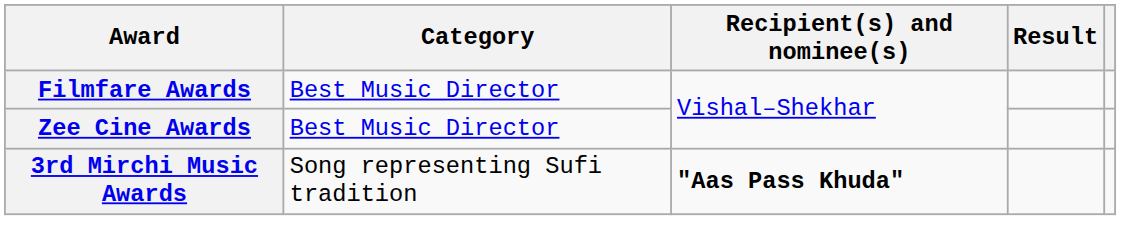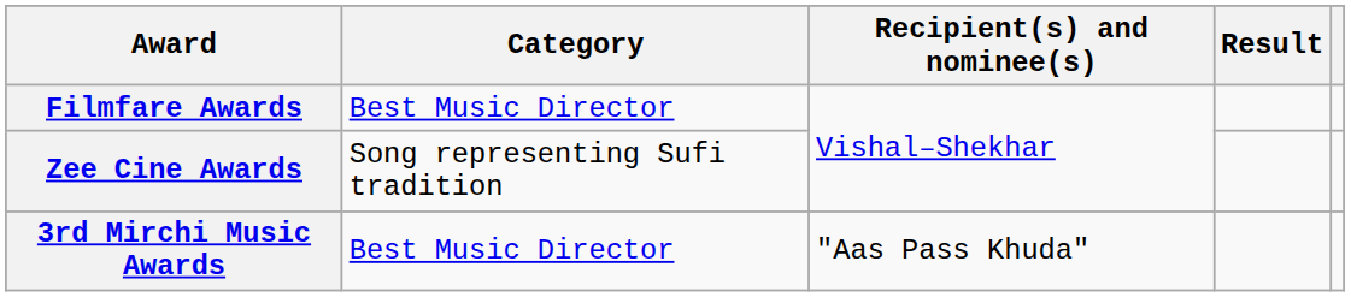 <table class="wikitable plainrowheaders sortable">
 <tr>
 <th scope="col">Award</th>
 <th scope="col">Category</th>
 <th scope="col">Recipient(s) and nominee(s)</th>
 <th scope="col">Result</th>
 <th scope="col" class="unsortable"></th>
 </tr>
 <tr>
 <th scope="row"><a href='#'>Filmfare Awards</a></th>
 <td><a href='#'>Best Music Director</a></td>
 <td rowspan="2"><a href='#'>Vishal–Shekhar</a></td>
 <td></td>
 <td style="text-align:center;"></td>
 </tr>
 <tr>
 <th scope="row"><a href='#'>Zee Cine Awards</a></th>
-<td><a href='#'>Best Music Director</a></td>
+<td>Song representing Sufi tradition</td>
 <td></td>
 <td style="text-align:center;"></td>
 </tr>
 <tr>
 <th scope="row"><a href='#'>3rd Mirchi Music Awards</a></th>
-<td>Song representing Sufi tradition</td>
-<td><strong>"Aas Pass Khuda"</strong></td>
+<td><a href='#'>Best Music Director</a></td>
+<td>"Aas Pass Khuda"</td>
 <td></td>
 <td style="text-align:center;"></td>
 </tr>
 </table>
